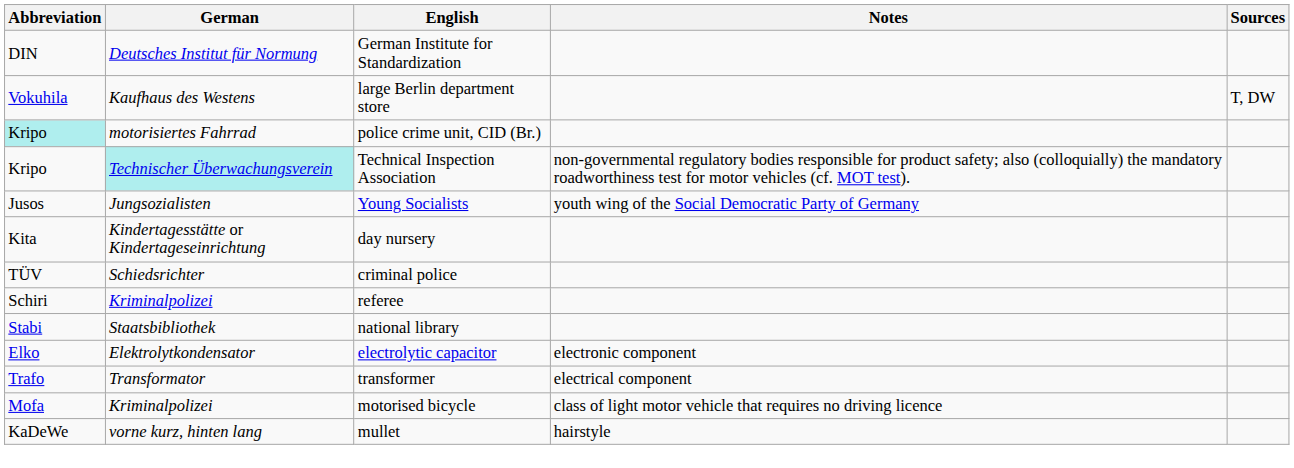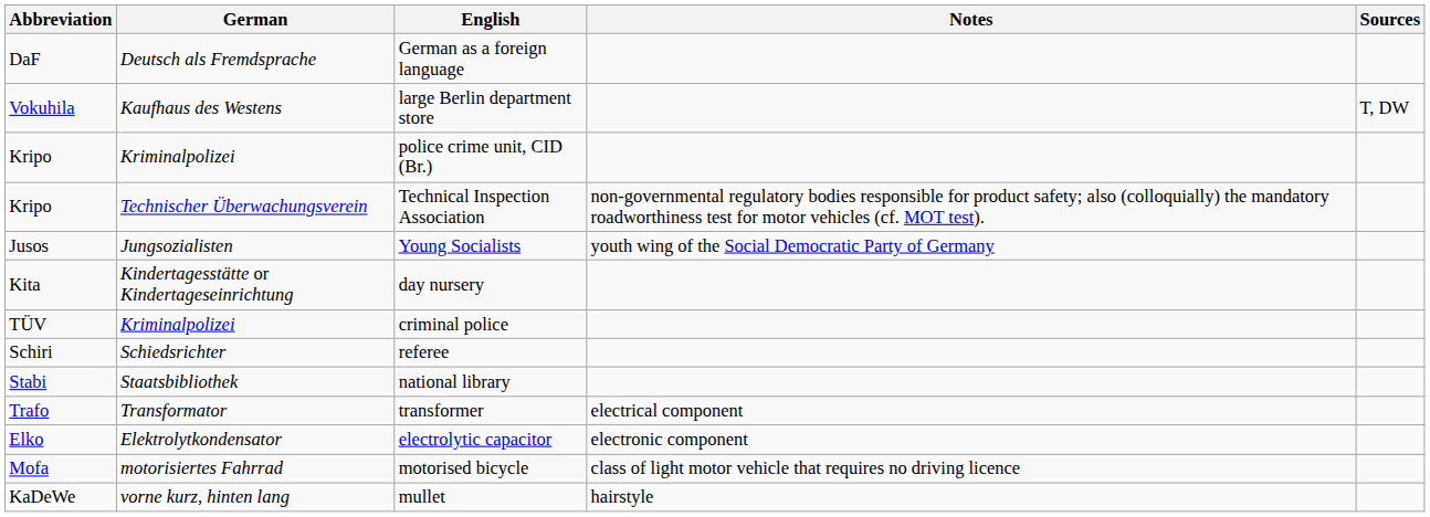 <table class="wikitable sortable">
 <tr>
 <th>Abbreviation</th>
 <th>German</th>
 <th>English</th>
 <th>Notes</th>
 <th>Sources</th>
 </tr>
 <tr>
-<td>DIN</td>
-<td><em><a href='#'>Deutsches Institut für Normung</a></em></td>
-<td>German Institute for Standardization</td>
+<td>DaF</td>
+<td><em>Deutsch als Fremdsprache</em></td>
+<td>German as a foreign language</td>
 <td></td>
 <td></td>
 </tr>
 <tr>
 <td><a href='#'>Vokuhila</a></td>
 <td><em>Kaufhaus des Westens</em></td>
 <td>large Berlin department store</td>
 <td></td>
 <td>T, DW</td>
 </tr>
 <tr>
-<td style="background: paleturquoise;">Kripo</td>
-<td><em>motorisiertes Fahrrad</em></td>
+<td>Kripo</td>
+<td><em>Kriminalpolizei</em></td>
 <td>police crime unit, CID (Br.)</td>
 <td></td>
 <td></td>
 </tr>
 <tr>
 <td>Kripo</td>
-<td style="background: paleturquoise;"><em><a href='#'>Technischer Überwachungsverein</a></em></td>
+<td><em><a href='#'>Technischer Überwachungsverein</a></em></td>
 <td>Technical Inspection Association</td>
 <td>non-governmental regulatory bodies responsible for product safety; also (colloquially) the mandatory roadworthiness test for motor vehicles (cf. <a href='#'>MOT test</a>).</td>
 <td></td>
 </tr>
 <tr>
 <td>Jusos</td>
 <td><em>Jungsozialisten</em></td>
 <td><a href='#'>Young Socialists</a></td>
 <td>youth wing of the <a href='#'>Social Democratic Party of Germany</a></td>
 <td></td>
 </tr>
 <tr>
 <td>Kita</td>
 <td><em>Kindertagesstätte</em> or <em>Kindertageseinrichtung</em></td>
 <td>day nursery</td>
 <td></td>
 <td></td>
 </tr>
 <tr>
 <td>TÜV</td>
-<td><em>Schiedsrichter</em></td>
+<td><em><a href='#'>Kriminalpolizei</a></em></td>
 <td>criminal police</td>
 <td></td>
 <td></td>
 </tr>
 <tr>
 <td>Schiri</td>
-<td><em><a href='#'>Kriminalpolizei</a></em></td>
+<td><em>Schiedsrichter</em></td>
 <td>referee</td>
 <td></td>
 <td></td>
 </tr>
 <tr>
 <td><a href='#'>Stabi</a></td>
 <td><em>Staatsbibliothek</em></td>
 <td>national library</td>
 <td></td>
 <td></td>
 </tr>
 <tr>
+<td><a href='#'>Trafo</a></td>
+<td><em>Transformator</em></td>
+<td>transformer</td>
+<td>electrical component</td>
+<td></td>
+</tr>
+<tr>
 <td><a href='#'>Elko</a></td>
 <td><em>Elektrolytkondensator</em></td>
 <td><a href='#'>electrolytic capacitor</a></td>
 <td>electronic component</td>
 <td></td>
 </tr>
 <tr>
-<td><a href='#'>Trafo</a></td>
-<td><em>Transformator</em></td>
-<td>transformer</td>
-<td>electrical component</td>
-<td></td>
-</tr>
-<tr>
 <td><a href='#'>Mofa</a></td>
-<td><em>Kriminalpolizei</em></td>
+<td><em>motorisiertes Fahrrad</em></td>
 <td>motorised bicycle</td>
 <td>class of light motor vehicle that requires no driving licence</td>
 <td></td>
 </tr>
 <tr>
 <td>KaDeWe</td>
 <td><em>vorne kurz, hinten lang</em></td>
 <td>mullet</td>
 <td>hairstyle</td>
 <td></td>
 </tr>
 </table>
